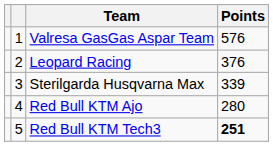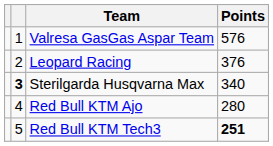 <table class="wikitable" style="font-size: 85%;">
 <tr>
 <th></th>
 <th></th>
 <th>Team</th>
 <th>Points</th>
 </tr>
 <tr>
 <td></td>
 <td align=center>1</td>
 <td> <a href='#'>Valresa GasGas Aspar Team</a></td>
 <td align=left>576</td>
 </tr>
 <tr>
 <td></td>
 <td align=center>2</td>
 <td> <a href='#'>Leopard Racing</a></td>
 <td align=left>376</td>
 </tr>
 <tr>
 <td></td>
-<td align=center>3</td>
+<td align=center><strong>3</strong></td>
 <td> Sterilgarda Husqvarna Max</td>
-<td align=left>339</td>
+<td align=left>340</td>
 </tr>
 <tr>
 <td></td>
 <td align=center>4</td>
 <td> <a href='#'>Red Bull KTM Ajo</a></td>
 <td align=left>280</td>
 </tr>
 <tr>
 <td></td>
 <td align=center>5</td>
 <td> <a href='#'>Red Bull KTM Tech3</a></td>
 <td align=left><strong>251</strong></td>
 </tr>
 </table>
